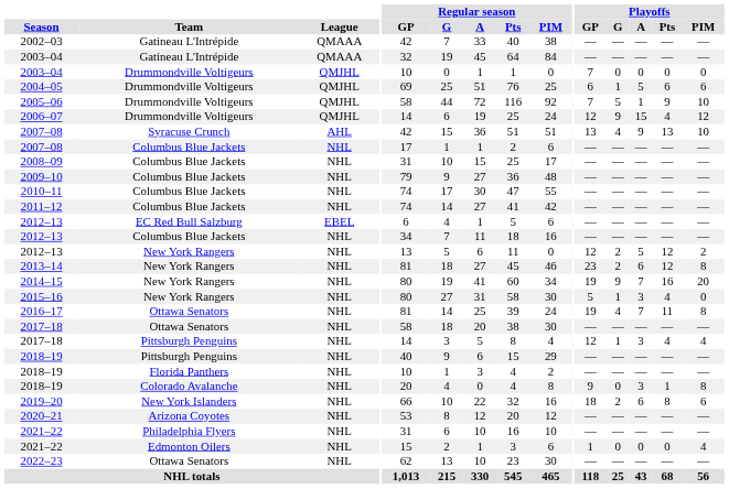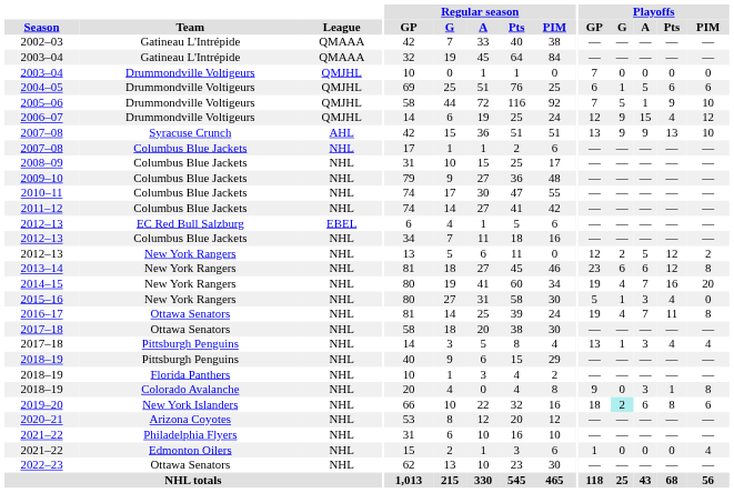 <table border="0" cellpadding="1" cellspacing="0" style="text-align:center; width:60em">
 <tr bgcolor="#e0e0e0">
 <th colspan="3" bgcolor="#ffffff"></th>
 <th rowspan="100" bgcolor="#ffffff"></th>
 <th colspan="5"><a href='#'>Regular season</a></th>
 <th rowspan="100" bgcolor="#ffffff"></th>
 <th colspan="5"><a href='#'>Playoffs</a></th>
 </tr>
 <tr bgcolor="#e0e0e0">
 <th><a href='#'>Season</a></th>
 <th>Team</th>
 <th>League</th>
 <th>GP</th>
 <th><a href='#'>G</a></th>
 <th><a href='#'>A</a></th>
 <th><a href='#'>Pts</a></th>
 <th><a href='#'>PIM</a></th>
 <th>GP</th>
 <th>G</th>
 <th>A</th>
 <th>Pts</th>
 <th>PIM</th>
 </tr>
 <tr>
 <td>2002–03</td>
 <td>Gatineau L'Intrépide</td>
 <td>QMAAA</td>
 <td>42</td>
 <td>7</td>
 <td>33</td>
 <td>40</td>
 <td>38</td>
 <td>—</td>
 <td>—</td>
 <td>—</td>
 <td>—</td>
 <td>—</td>
 </tr>
 <tr bgcolor="#f0f0f0">
 <td>2003–04</td>
 <td>Gatineau L'Intrépide</td>
 <td>QMAAA</td>
 <td>32</td>
 <td>19</td>
 <td>45</td>
 <td>64</td>
 <td>84</td>
 <td>—</td>
 <td>—</td>
 <td>—</td>
 <td>—</td>
 <td>—</td>
 </tr>
 <tr>
 <td><a href='#'>2003–04</a></td>
 <td><a href='#'>Drummondville Voltigeurs</a></td>
 <td><a href='#'>QMJHL</a></td>
 <td>10</td>
 <td>0</td>
 <td>1</td>
 <td>1</td>
 <td>0</td>
 <td>7</td>
 <td>0</td>
 <td>0</td>
 <td>0</td>
 <td>0</td>
 </tr>
 <tr bgcolor="#f0f0f0">
 <td><a href='#'>2004–05</a></td>
 <td>Drummondville Voltigeurs</td>
 <td>QMJHL</td>
 <td>69</td>
 <td>25</td>
 <td>51</td>
 <td>76</td>
 <td>25</td>
 <td>6</td>
 <td>1</td>
 <td>5</td>
 <td>6</td>
 <td>6</td>
 </tr>
 <tr>
 <td><a href='#'>2005–06</a></td>
 <td>Drummondville Voltigeurs</td>
 <td>QMJHL</td>
 <td>58</td>
 <td>44</td>
 <td>72</td>
 <td>116</td>
 <td>92</td>
 <td>7</td>
 <td>5</td>
 <td>1</td>
 <td>9</td>
 <td>10</td>
 </tr>
 <tr bgcolor="#f0f0f0">
 <td><a href='#'>2006–07</a></td>
 <td>Drummondville Voltigeurs</td>
 <td>QMJHL</td>
 <td>14</td>
 <td>6</td>
 <td>19</td>
 <td>25</td>
 <td>24</td>
 <td>12</td>
 <td>9</td>
 <td>15</td>
 <td>4</td>
 <td>12</td>
 </tr>
 <tr>
 <td><a href='#'>2007–08</a></td>
 <td><a href='#'>Syracuse Crunch</a></td>
 <td><a href='#'>AHL</a></td>
 <td>42</td>
 <td>15</td>
 <td>36</td>
 <td>51</td>
 <td>51</td>
 <td>13</td>
-<td>4</td>
+<td>9</td>
 <td>9</td>
 <td>13</td>
 <td>10</td>
 </tr>
 <tr bgcolor="#f0f0f0">
 <td><a href='#'>2007–08</a></td>
 <td><a href='#'>Columbus Blue Jackets</a></td>
 <td><a href='#'>NHL</a></td>
 <td>17</td>
 <td>1</td>
 <td>1</td>
 <td>2</td>
 <td>6</td>
 <td>—</td>
 <td>—</td>
 <td>—</td>
 <td>—</td>
 <td>—</td>
 </tr>
 <tr>
 <td><a href='#'>2008–09</a></td>
 <td>Columbus Blue Jackets</td>
 <td>NHL</td>
 <td>31</td>
 <td>10</td>
 <td>15</td>
 <td>25</td>
 <td>17</td>
 <td>—</td>
 <td>—</td>
 <td>—</td>
 <td>—</td>
 <td>—</td>
 </tr>
 <tr bgcolor="#f0f0f0">
 <td><a href='#'>2009–10</a></td>
 <td>Columbus Blue Jackets</td>
 <td>NHL</td>
 <td>79</td>
 <td>9</td>
 <td>27</td>
 <td>36</td>
 <td>48</td>
 <td>—</td>
 <td>—</td>
 <td>—</td>
 <td>—</td>
 <td>—</td>
 </tr>
 <tr>
 <td><a href='#'>2010–11</a></td>
 <td>Columbus Blue Jackets</td>
 <td>NHL</td>
 <td>74</td>
 <td>17</td>
 <td>30</td>
 <td>47</td>
 <td>55</td>
 <td>—</td>
 <td>—</td>
 <td>—</td>
 <td>—</td>
 <td>—</td>
 </tr>
 <tr bgcolor="#f0f0f0">
 <td><a href='#'>2011–12</a></td>
 <td>Columbus Blue Jackets</td>
 <td>NHL</td>
 <td>74</td>
 <td>14</td>
 <td>27</td>
 <td>41</td>
 <td>42</td>
 <td>—</td>
 <td>—</td>
 <td>—</td>
 <td>—</td>
 <td>—</td>
 </tr>
 <tr>
 <td><a href='#'>2012–13</a></td>
 <td><a href='#'>EC Red Bull Salzburg</a></td>
 <td><a href='#'>EBEL</a></td>
 <td>6</td>
 <td>4</td>
 <td>1</td>
 <td>5</td>
 <td>6</td>
 <td>—</td>
 <td>—</td>
 <td>—</td>
 <td>—</td>
 <td>—</td>
 </tr>
 <tr bgcolor="#f0f0f0">
 <td><a href='#'>2012–13</a></td>
 <td>Columbus Blue Jackets</td>
 <td>NHL</td>
 <td>34</td>
 <td>7</td>
 <td>11</td>
 <td>18</td>
 <td>16</td>
 <td>—</td>
 <td>—</td>
 <td>—</td>
 <td>—</td>
 <td>—</td>
 </tr>
 <tr>
 <td>2012–13</td>
 <td><a href='#'>New York Rangers</a></td>
 <td>NHL</td>
 <td>13</td>
 <td>5</td>
 <td>6</td>
 <td>11</td>
 <td>0</td>
 <td>12</td>
 <td>2</td>
 <td>5</td>
 <td>12</td>
 <td>2</td>
 </tr>
 <tr bgcolor="#f0f0f0">
 <td><a href='#'>2013–14</a></td>
 <td>New York Rangers</td>
 <td>NHL</td>
 <td>81</td>
 <td>18</td>
 <td>27</td>
 <td>45</td>
 <td>46</td>
 <td>23</td>
-<td>2</td>
+<td>6</td>
 <td>6</td>
 <td>12</td>
 <td>8</td>
 </tr>
 <tr>
 <td><a href='#'>2014–15</a></td>
 <td>New York Rangers</td>
 <td>NHL</td>
 <td>80</td>
 <td>19</td>
 <td>41</td>
 <td>60</td>
 <td>34</td>
 <td>19</td>
-<td>9</td>
+<td>4</td>
 <td>7</td>
 <td>16</td>
 <td>20</td>
 </tr>
 <tr bgcolor="#f0f0f0">
 <td><a href='#'>2015–16</a></td>
 <td>New York Rangers</td>
 <td>NHL</td>
 <td>80</td>
 <td>27</td>
 <td>31</td>
 <td>58</td>
 <td>30</td>
 <td>5</td>
 <td>1</td>
 <td>3</td>
 <td>4</td>
 <td>0</td>
 </tr>
 <tr>
 <td><a href='#'>2016–17</a></td>
 <td><a href='#'>Ottawa Senators</a></td>
 <td>NHL</td>
 <td>81</td>
 <td>14</td>
 <td>25</td>
 <td>39</td>
 <td>24</td>
 <td>19</td>
 <td>4</td>
 <td>7</td>
 <td>11</td>
 <td>8</td>
 </tr>
 <tr bgcolor="#f0f0f0">
 <td><a href='#'>2017–18</a></td>
 <td>Ottawa Senators</td>
 <td>NHL</td>
 <td>58</td>
 <td>18</td>
 <td>20</td>
 <td>38</td>
 <td>30</td>
 <td>—</td>
 <td>—</td>
 <td>—</td>
 <td>—</td>
 <td>—</td>
 </tr>
 <tr>
 <td>2017–18</td>
 <td><a href='#'>Pittsburgh Penguins</a></td>
 <td>NHL</td>
 <td>14</td>
 <td>3</td>
 <td>5</td>
 <td>8</td>
 <td>4</td>
-<td>12</td>
+<td>13</td>
 <td>1</td>
 <td>3</td>
 <td>4</td>
 <td>4</td>
 </tr>
 <tr bgcolor="#f0f0f0">
 <td><a href='#'>2018–19</a></td>
 <td>Pittsburgh Penguins</td>
 <td>NHL</td>
 <td>40</td>
 <td>9</td>
 <td>6</td>
 <td>15</td>
 <td>29</td>
 <td>—</td>
 <td>—</td>
 <td>—</td>
 <td>—</td>
 <td>—</td>
 </tr>
 <tr>
 <td>2018–19</td>
 <td><a href='#'>Florida Panthers</a></td>
 <td>NHL</td>
 <td>10</td>
 <td>1</td>
 <td>3</td>
 <td>4</td>
 <td>2</td>
 <td>—</td>
 <td>—</td>
 <td>—</td>
 <td>—</td>
 <td>—</td>
 </tr>
 <tr bgcolor="#f0f0f0">
 <td>2018–19</td>
 <td><a href='#'>Colorado Avalanche</a></td>
 <td>NHL</td>
 <td>20</td>
 <td>4</td>
 <td>0</td>
 <td>4</td>
 <td>8</td>
 <td>9</td>
 <td>0</td>
 <td>3</td>
 <td>1</td>
 <td>8</td>
 </tr>
 <tr>
 <td><a href='#'>2019–20</a></td>
 <td><a href='#'>New York Islanders</a></td>
 <td>NHL</td>
 <td>66</td>
 <td>10</td>
 <td>22</td>
 <td>32</td>
 <td>16</td>
 <td>18</td>
-<td>2</td>
+<td style="background: paleturquoise;">2</td>
 <td>6</td>
 <td>8</td>
 <td>6</td>
 </tr>
 <tr bgcolor="#f0f0f0">
 <td><a href='#'>2020–21</a></td>
 <td><a href='#'>Arizona Coyotes</a></td>
 <td>NHL</td>
 <td>53</td>
 <td>8</td>
 <td>12</td>
 <td>20</td>
 <td>12</td>
 <td>—</td>
 <td>—</td>
 <td>—</td>
 <td>—</td>
 <td>—</td>
 </tr>
 <tr>
 <td><a href='#'>2021–22</a></td>
 <td><a href='#'>Philadelphia Flyers</a></td>
 <td>NHL</td>
 <td>31</td>
 <td>6</td>
 <td>10</td>
 <td>16</td>
 <td>10</td>
 <td>—</td>
 <td>—</td>
 <td>—</td>
 <td>—</td>
 <td>—</td>
 </tr>
 <tr bgcolor="#f0f0f0">
 <td>2021–22</td>
 <td><a href='#'>Edmonton Oilers</a></td>
 <td>NHL</td>
 <td>15</td>
 <td>2</td>
 <td>1</td>
 <td>3</td>
 <td>6</td>
 <td>1</td>
 <td>0</td>
 <td>0</td>
 <td>0</td>
 <td>4</td>
 </tr>
 <tr>
 <td><a href='#'>2022–23</a></td>
 <td>Ottawa Senators</td>
 <td>NHL</td>
 <td>62</td>
 <td>13</td>
 <td>10</td>
 <td>23</td>
 <td>30</td>
 <td>—</td>
 <td>—</td>
 <td>—</td>
 <td>—</td>
 <td>—</td>
 </tr>
 <tr bgcolor="#e0e0e0">
 <th colspan=3>NHL totals</th>
 <th>1,013</th>
 <th>215</th>
 <th>330</th>
 <th>545</th>
 <th>465</th>
 <th>118</th>
 <th>25</th>
 <th>43</th>
 <th>68</th>
 <th>56</th>
 </tr>
 </table>
